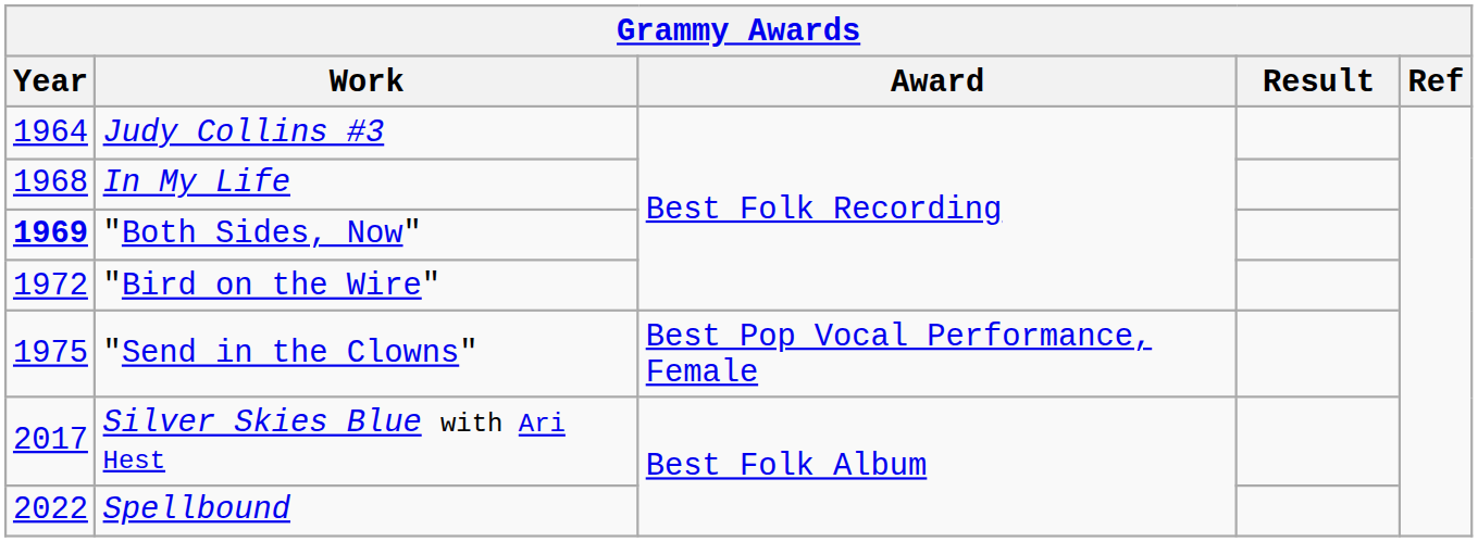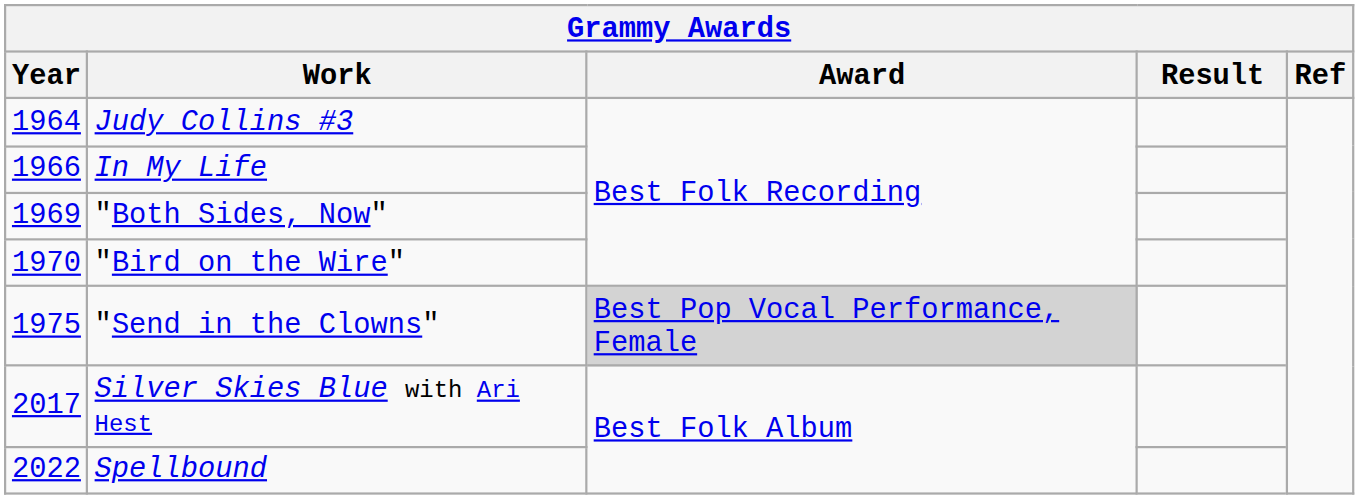 <table class="wikitable">
 <tr>
 <th colspan="7" style="text-align:center;"><a href='#'>Grammy Awards</a></th>
 </tr>
 <tr>
 <th>Year</th>
 <th style="width:250px;">Work</th>
 <th style="width:275px;">Award</th>
 <th style="width:65px;">Result</th>
 <th style="width:20px;">Ref</th>
 </tr>
 <tr>
 <td><a href='#'>1964</a></td>
 <td><em><a href='#'>Judy Collins #3</a></em></td>
 <td rowspan=4><a href='#'>Best Folk Recording</a></td>
 <td></td>
 <td rowspan=7 style="text-align:center;"></td>
 </tr>
 <tr>
-<td><a href='#'>1968</a></td>
+<td><a href='#'>1966</a></td>
 <td><em><a href='#'>In My Life</a></em></td>
 <td></td>
 </tr>
 <tr>
-<td><strong><a href='#'>1969</a></strong></td>
+<td><a href='#'>1969</a></td>
 <td>"<a href='#'>Both Sides, Now</a>"</td>
 <td></td>
 </tr>
 <tr>
-<td><a href='#'>1972</a></td>
+<td><a href='#'>1970</a></td>
 <td>"<a href='#'>Bird on the Wire</a>"</td>
 <td></td>
 </tr>
 <tr>
 <td><a href='#'>1975</a></td>
 <td>"<a href='#'>Send in the Clowns</a>"</td>
-<td><a href='#'>Best Pop Vocal Performance, Female</a></td>
+<td style="background: lightgrey;"><a href='#'>Best Pop Vocal Performance, Female</a></td>
 <td></td>
 </tr>
 <tr>
 <td><a href='#'>2017</a></td>
 <td><em><a href='#'>Silver Skies Blue</a></em> <small>with <a href='#'>Ari Hest</a></small></td>
 <td rowspan=2><a href='#'>Best Folk Album</a></td>
 <td></td>
 </tr>
 <tr>
 <td><a href='#'>2022</a></td>
 <td><em><a href='#'>Spellbound</a></em></td>
 <td></td>
 </tr>
 </table>
